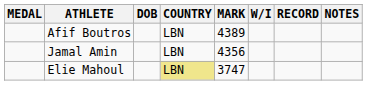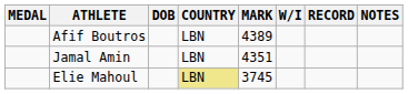 <table class="wikitable">
 <tr>
 <th>MEDAL</th>
 <th>ATHLETE</th>
 <th>DOB</th>
 <th>COUNTRY</th>
 <th>MARK</th>
 <th>W/I</th>
 <th>RECORD</th>
 <th>NOTES</th>
 </tr>
 <tr>
 <td></td>
 <td>Afif Boutros</td>
 <td></td>
 <td>LBN</td>
 <td>4389</td>
 <td></td>
 <td></td>
 <td></td>
 </tr>
 <tr>
 <td></td>
 <td>Jamal Amin</td>
 <td></td>
 <td>LBN</td>
-<td>4356</td>
+<td>4351</td>
 <td></td>
 <td></td>
 <td></td>
 </tr>
 <tr>
 <td></td>
 <td>Elie Mahoul</td>
 <td></td>
 <td style="background: khaki;">LBN</td>
-<td>3747</td>
+<td>3745</td>
 <td></td>
 <td></td>
 <td></td>
 </tr>
 </table>
